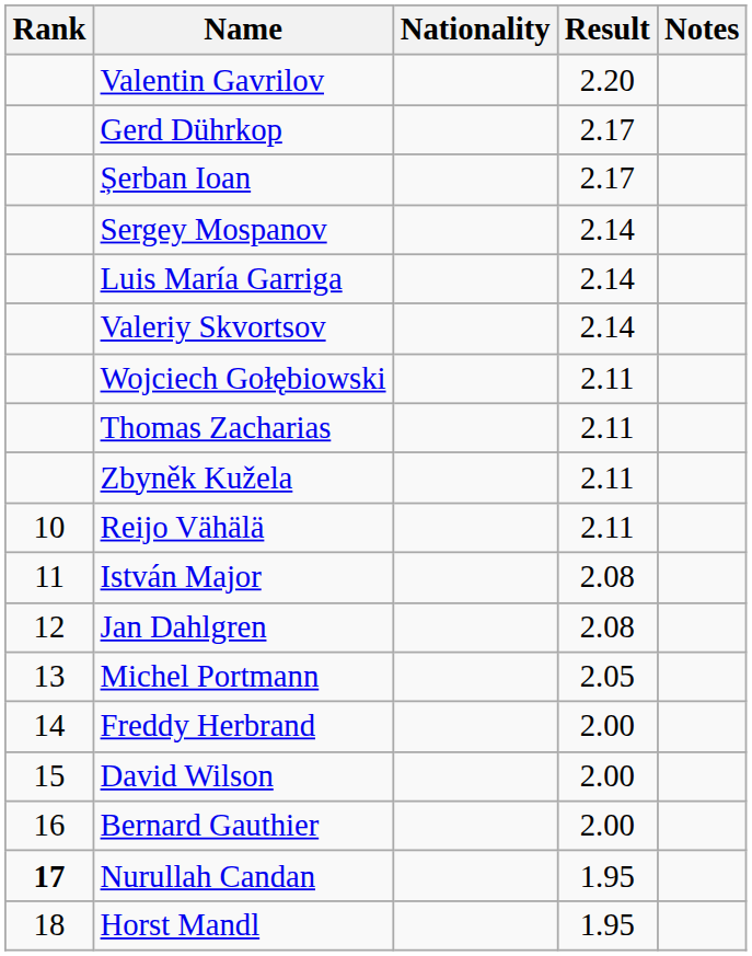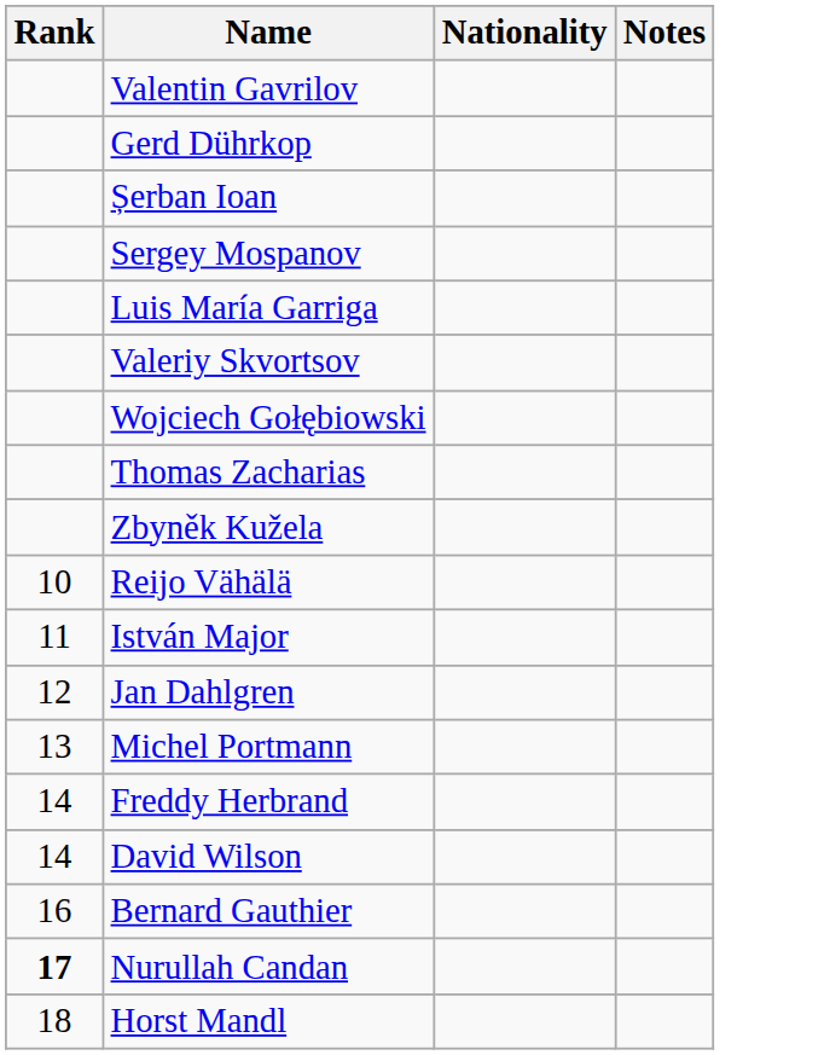 <table class="wikitable sortable" style="text-align:center">
 <tr>
 <th>Rank</th>
 <th>Name</th>
 <th>Nationality</th>
-<th>Result</th>
 <th>Notes</th>
 </tr>
 <tr>
 <td></td>
 <td align="left"><a href='#'>Valentin Gavrilov</a></td>
 <td align=left></td>
-<td>2.20</td>
 <td></td>
 </tr>
 <tr>
 <td></td>
 <td align="left"><a href='#'>Gerd Dührkop</a></td>
 <td align=left></td>
-<td>2.17</td>
 <td></td>
 </tr>
 <tr>
 <td></td>
 <td align="left"><a href='#'>Șerban Ioan</a></td>
 <td align=left></td>
-<td>2.17</td>
 <td></td>
 </tr>
 <tr>
 <td></td>
 <td align="left"><a href='#'>Sergey Mospanov</a></td>
 <td align=left></td>
-<td>2.14</td>
 <td></td>
 </tr>
 <tr>
 <td></td>
 <td align="left"><a href='#'>Luis María Garriga</a></td>
 <td align=left></td>
-<td>2.14</td>
 <td></td>
 </tr>
 <tr>
 <td></td>
 <td align="left"><a href='#'>Valeriy Skvortsov</a></td>
 <td align=left></td>
-<td>2.14</td>
 <td></td>
 </tr>
 <tr>
 <td></td>
 <td align="left"><a href='#'>Wojciech Gołębiowski</a></td>
 <td align=left></td>
-<td>2.11</td>
 <td></td>
 </tr>
 <tr>
 <td></td>
 <td align="left"><a href='#'>Thomas Zacharias</a></td>
 <td align=left></td>
-<td>2.11</td>
 <td></td>
 </tr>
 <tr>
 <td></td>
 <td align="left"><a href='#'>Zbyněk Kužela</a></td>
 <td align=left></td>
-<td>2.11</td>
 <td></td>
 </tr>
 <tr>
 <td>10</td>
 <td align="left"><a href='#'>Reijo Vähälä</a></td>
 <td align=left></td>
-<td>2.11</td>
 <td></td>
 </tr>
 <tr>
 <td>11</td>
 <td align="left"><a href='#'>István Major</a></td>
 <td align=left></td>
-<td>2.08</td>
 <td></td>
 </tr>
 <tr>
 <td>12</td>
 <td align="left"><a href='#'>Jan Dahlgren</a></td>
 <td align=left></td>
-<td>2.08</td>
 <td></td>
 </tr>
 <tr>
 <td>13</td>
 <td align="left"><a href='#'>Michel Portmann</a></td>
 <td align=left></td>
-<td>2.05</td>
 <td></td>
 </tr>
 <tr>
 <td>14</td>
 <td align="left"><a href='#'>Freddy Herbrand</a></td>
 <td align=left></td>
-<td>2.00</td>
 <td></td>
 </tr>
 <tr>
-<td>15</td>
+<td>14</td>
 <td align="left"><a href='#'>David Wilson</a></td>
 <td align=left></td>
-<td>2.00</td>
 <td></td>
 </tr>
 <tr>
 <td>16</td>
 <td align="left"><a href='#'>Bernard Gauthier</a></td>
 <td align=left></td>
-<td>2.00</td>
 <td></td>
 </tr>
 <tr>
 <td><strong>17</strong></td>
 <td align="left"><a href='#'>Nurullah Candan</a></td>
 <td align=left></td>
-<td>1.95</td>
 <td></td>
 </tr>
 <tr>
 <td>18</td>
 <td align="left"><a href='#'>Horst Mandl</a></td>
 <td align=left></td>
-<td>1.95</td>
 <td></td>
 </tr>
 </table>
